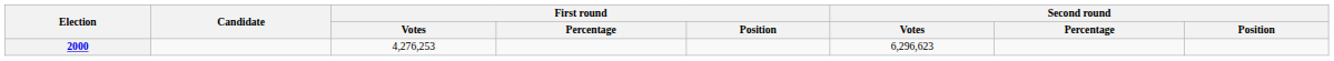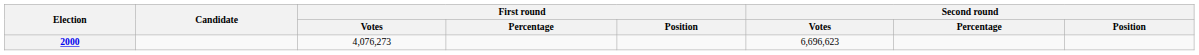 <table class=wikitable width=100%>
 <tr>
 <th rowspan=2>Election</th>
 <th rowspan=2>Candidate</th>
 <th colspan=3>First round</th>
 <th colspan=3>Second round</th>
 </tr>
 <tr>
 <th>Votes</th>
 <th>Percentage</th>
 <th>Position</th>
 <th>Votes</th>
 <th>Percentage</th>
 <th>Position</th>
 </tr>
 <tr align=center>
 <th><a href='#'>2000</a></th>
 <td></td>
-<td>4,276,253</td>
+<td>4,076,273</td>
 <td></td>
 <td></td>
-<td>6,296,623</td>
+<td>6,696,623</td>
 <td></td>
 <td></td>
 </tr>
 </table>
